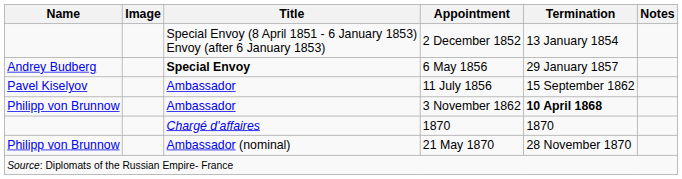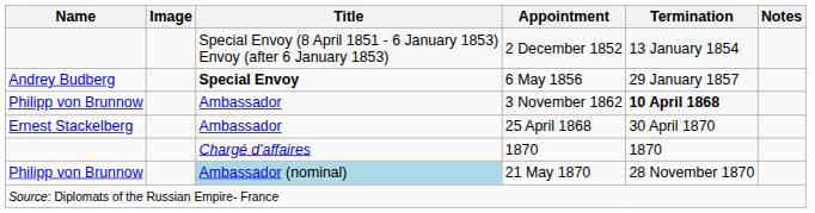 <table class="wikitable">
 <tr valign="middle">
 <th>Name</th>
 <th>Image</th>
 <th>Title</th>
 <th>Appointment</th>
 <th>Termination</th>
 <th>Notes</th>
 </tr>
 <tr>
 <td></td>
 <td></td>
 <td>Special Envoy (8 April 1851 - 6 January 1853)<br>Envoy (after 6 January 1853)</td>
 <td>2 December 1852</td>
 <td>13 January 1854</td>
 <td></td>
 </tr>
 <tr>
 <td><a href='#'>Andrey Budberg</a></td>
 <td></td>
 <td><strong>Special Envoy</strong></td>
 <td>6 May 1856</td>
 <td>29 January 1857</td>
 <td></td>
 </tr>
 <tr>
-<td><a href='#'>Pavel Kiselyov</a></td>
-<td></td>
-<td><a href='#'>Ambassador</a></td>
-<td>11 July 1856</td>
-<td>15 September 1862</td>
-<td></td>
-</tr>
-<tr>
 <td><a href='#'>Philipp von Brunnow</a></td>
 <td></td>
 <td><a href='#'>Ambassador</a></td>
 <td>3 November 1862</td>
 <td><strong>10 April 1868</strong></td>
+<td></td>
+</tr>
+<tr>
+<td><a href='#'>Ernest Stackelberg</a></td>
+<td></td>
+<td><a href='#'>Ambassador</a></td>
+<td>25 April 1868</td>
+<td>30 April 1870</td>
 <td></td>
 </tr>
 <tr>
 <td></td>
 <td></td>
 <td><em><a href='#'>Chargé d'affaires</a></em></td>
 <td>1870</td>
 <td>1870</td>
 <td></td>
 </tr>
 <tr>
 <td><a href='#'>Philipp von Brunnow</a></td>
 <td></td>
-<td><a href='#'>Ambassador</a> (nominal)</td>
+<td style="background: lightblue;"><a href='#'>Ambassador</a> (nominal)</td>
 <td>21 May 1870</td>
 <td>28 November 1870</td>
 <td></td>
 </tr>
 <tr>
 <td class="unsortable" colspan=6><small><em>Source</em>: Diplomats of the Russian Empire- France</small></td>
 </tr>
 </table>
